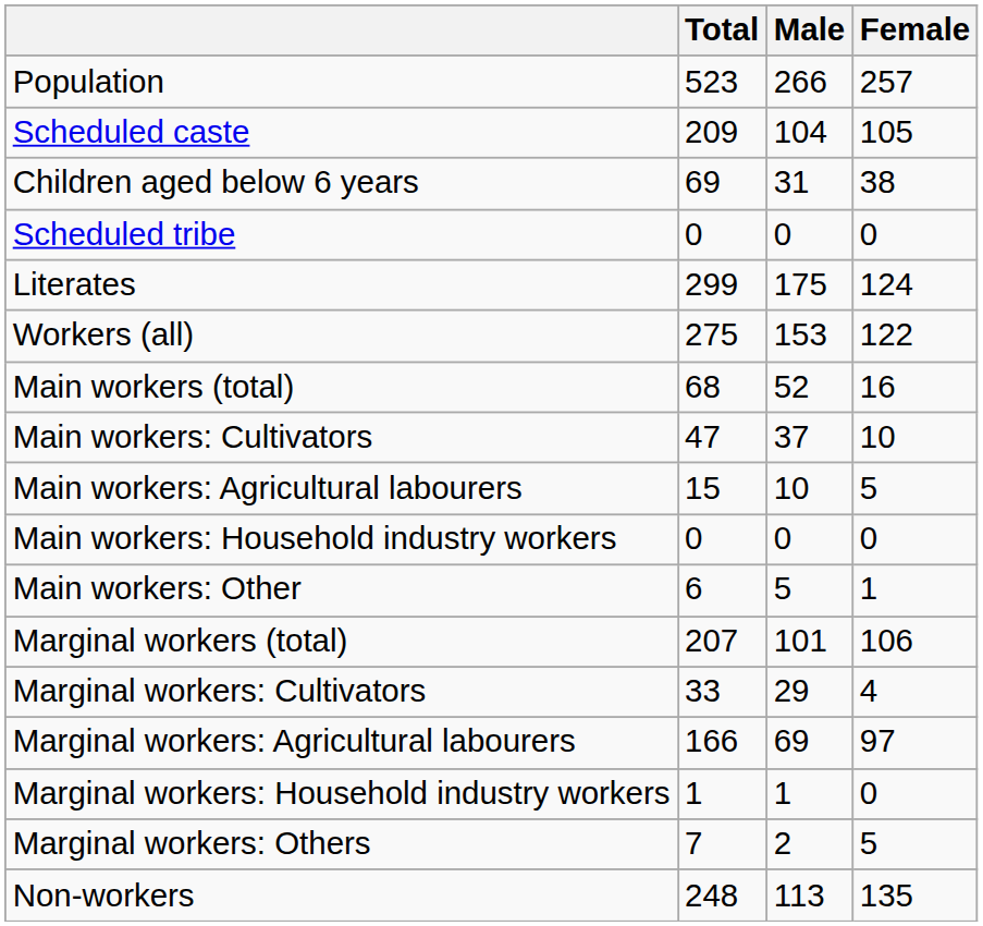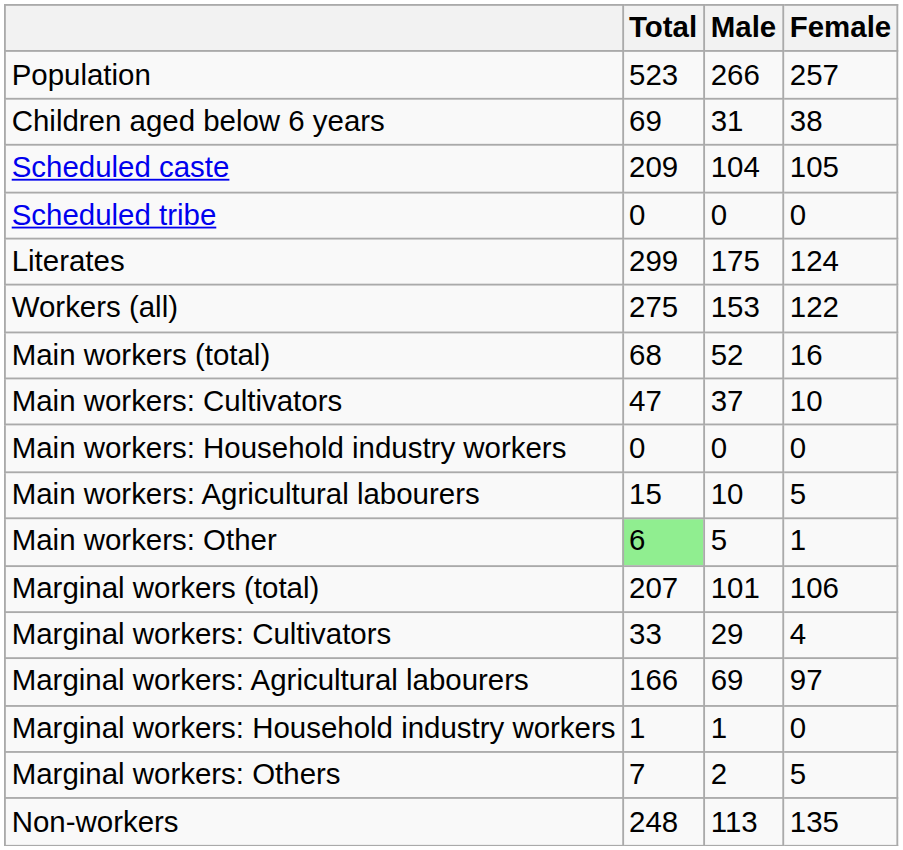 <table class="wikitable sortable">
 <tr>
 <th></th>
 <th>Total</th>
 <th>Male</th>
 <th>Female</th>
 </tr>
 <tr>
 <td>Population</td>
 <td>523</td>
 <td>266</td>
 <td>257</td>
 </tr>
 <tr>
+<td>Children aged below 6 years</td>
+<td>69</td>
+<td>31</td>
+<td>38</td>
+</tr>
+<tr>
 <td><a href='#'>Scheduled caste</a></td>
 <td>209</td>
 <td>104</td>
 <td>105</td>
-</tr>
-<tr>
-<td>Children aged below 6 years</td>
-<td>69</td>
-<td>31</td>
-<td>38</td>
 </tr>
 <tr>
 <td><a href='#'>Scheduled tribe</a></td>
 <td>0</td>
 <td>0</td>
 <td>0</td>
 </tr>
 <tr>
 <td>Literates</td>
 <td>299</td>
 <td>175</td>
 <td>124</td>
 </tr>
 <tr>
 <td>Workers (all)</td>
 <td>275</td>
 <td>153</td>
 <td>122</td>
 </tr>
 <tr>
 <td>Main workers (total)</td>
 <td>68</td>
 <td>52</td>
 <td>16</td>
 </tr>
 <tr>
 <td>Main workers: Cultivators</td>
 <td>47</td>
 <td>37</td>
 <td>10</td>
 </tr>
 <tr>
+<td>Main workers: Household industry workers</td>
+<td>0</td>
+<td>0</td>
+<td>0</td>
+</tr>
+<tr>
 <td>Main workers: Agricultural labourers</td>
 <td>15</td>
 <td>10</td>
 <td>5</td>
 </tr>
 <tr>
-<td>Main workers: Household industry workers</td>
-<td>0</td>
-<td>0</td>
-<td>0</td>
-</tr>
-<tr>
 <td>Main workers: Other</td>
-<td>6</td>
+<td style="background: lightgreen;">6</td>
 <td>5</td>
 <td>1</td>
 </tr>
 <tr>
 <td>Marginal workers (total)</td>
 <td>207</td>
 <td>101</td>
 <td>106</td>
 </tr>
 <tr>
 <td>Marginal workers: Cultivators</td>
 <td>33</td>
 <td>29</td>
 <td>4</td>
 </tr>
 <tr>
 <td>Marginal workers: Agricultural labourers</td>
 <td>166</td>
 <td>69</td>
 <td>97</td>
 </tr>
 <tr>
 <td>Marginal workers: Household industry workers</td>
 <td>1</td>
 <td>1</td>
 <td>0</td>
 </tr>
 <tr>
 <td>Marginal workers: Others</td>
 <td>7</td>
 <td>2</td>
 <td>5</td>
 </tr>
 <tr>
 <td>Non-workers</td>
 <td>248</td>
 <td>113</td>
 <td>135</td>
 </tr>
 </table>
